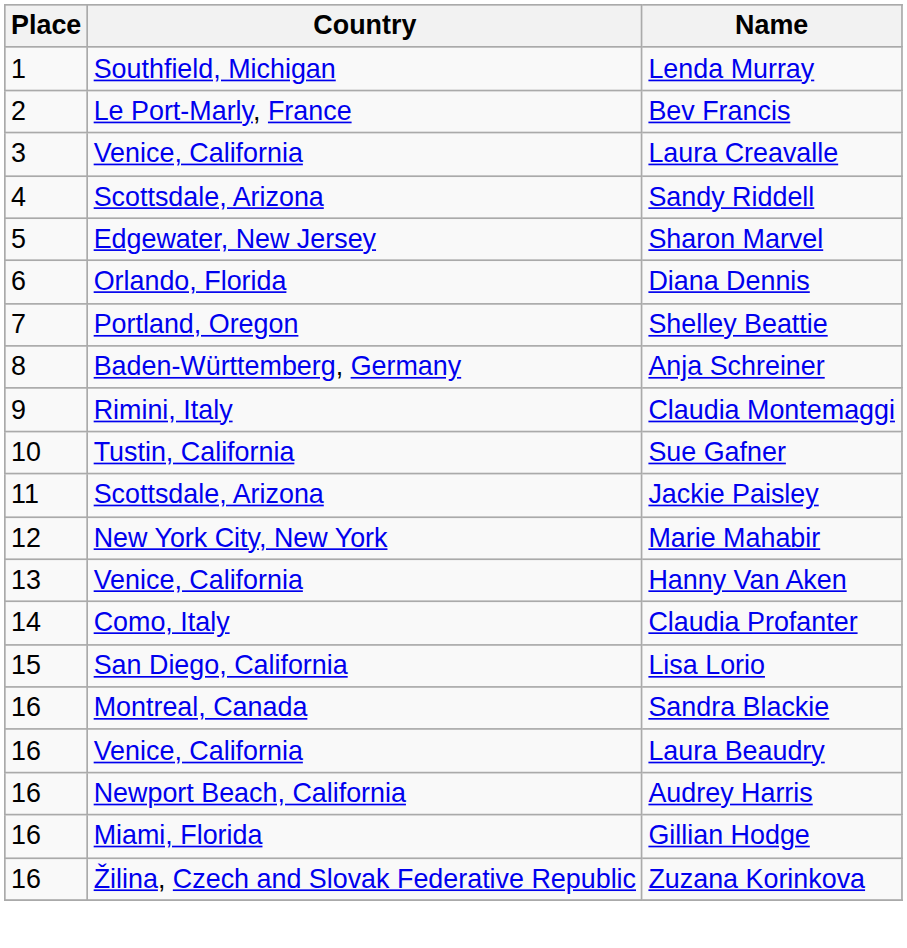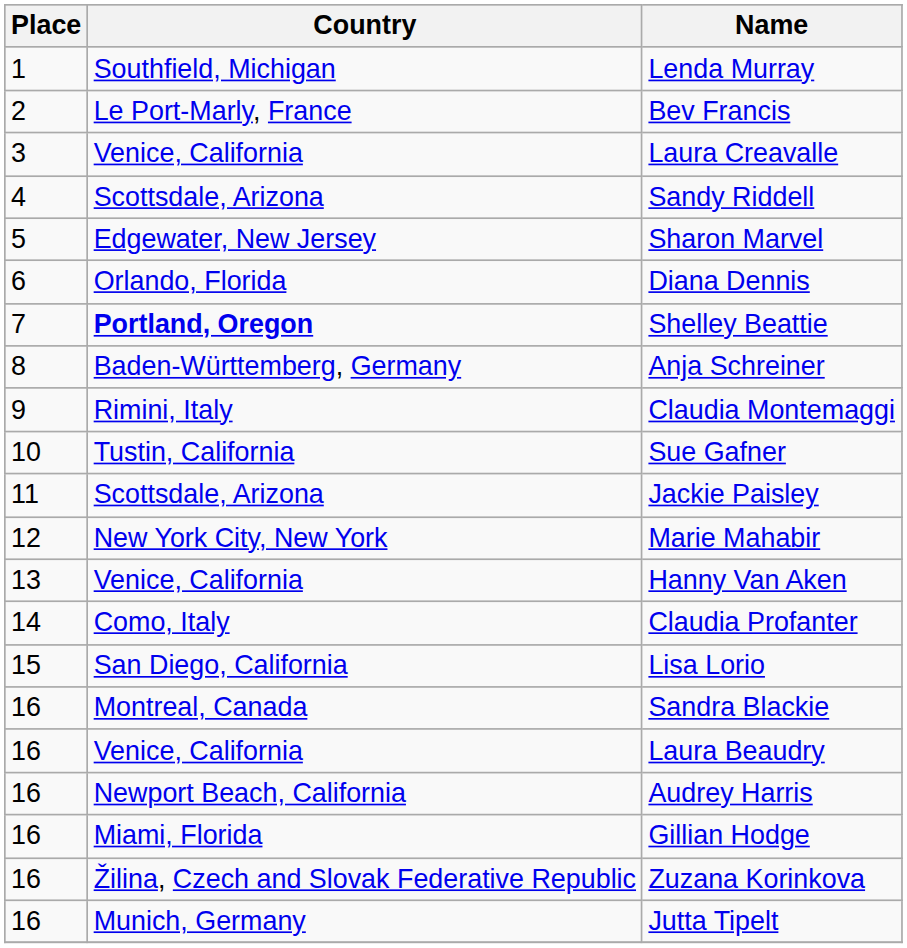 <table class="wikitable">
 <tr>
 <th>Place</th>
 <th>Country</th>
 <th>Name</th>
 </tr>
 <tr>
 <td>1</td>
 <td> <a href='#'>Southfield, Michigan</a></td>
 <td><a href='#'>Lenda Murray</a></td>
 </tr>
 <tr>
 <td>2</td>
 <td> <a href='#'>Le Port-Marly</a>, <a href='#'>France</a></td>
 <td><a href='#'>Bev Francis</a></td>
 </tr>
 <tr>
 <td>3</td>
 <td> <a href='#'>Venice, California</a></td>
 <td><a href='#'>Laura Creavalle</a></td>
 </tr>
 <tr>
 <td>4</td>
 <td> <a href='#'>Scottsdale, Arizona</a></td>
 <td><a href='#'>Sandy Riddell</a></td>
 </tr>
 <tr>
 <td>5</td>
 <td> <a href='#'>Edgewater, New Jersey</a></td>
 <td><a href='#'>Sharon Marvel</a></td>
 </tr>
 <tr>
 <td>6</td>
 <td> <a href='#'>Orlando, Florida</a></td>
 <td><a href='#'>Diana Dennis</a></td>
 </tr>
 <tr>
 <td>7</td>
-<td> <a href='#'>Portland, Oregon</a></td>
+<td><strong> <a href='#'>Portland, Oregon</a></strong></td>
 <td><a href='#'>Shelley Beattie</a></td>
 </tr>
 <tr>
 <td>8</td>
 <td> <a href='#'>Baden-Württemberg</a>, <a href='#'>Germany</a></td>
 <td><a href='#'>Anja Schreiner</a></td>
 </tr>
 <tr>
 <td>9</td>
 <td> <a href='#'>Rimini, Italy</a></td>
 <td><a href='#'>Claudia Montemaggi</a></td>
 </tr>
 <tr>
 <td>10</td>
 <td> <a href='#'>Tustin, California</a></td>
 <td><a href='#'>Sue Gafner</a></td>
 </tr>
 <tr>
 <td>11</td>
 <td> <a href='#'>Scottsdale, Arizona</a></td>
 <td><a href='#'>Jackie Paisley</a></td>
 </tr>
 <tr>
 <td>12</td>
 <td> <a href='#'>New York City, New York</a></td>
 <td><a href='#'>Marie Mahabir</a></td>
 </tr>
 <tr>
 <td>13</td>
 <td> <a href='#'>Venice, California</a></td>
 <td><a href='#'>Hanny Van Aken</a></td>
 </tr>
 <tr>
 <td>14</td>
 <td> <a href='#'>Como, Italy</a></td>
 <td><a href='#'>Claudia Profanter</a></td>
 </tr>
 <tr>
 <td>15</td>
 <td> <a href='#'>San Diego, California</a></td>
 <td><a href='#'>Lisa Lorio</a></td>
 </tr>
 <tr>
 <td>16</td>
 <td> <a href='#'>Montreal, Canada</a></td>
 <td><a href='#'>Sandra Blackie</a></td>
 </tr>
 <tr>
 <td>16</td>
 <td> <a href='#'>Venice, California</a></td>
 <td><a href='#'>Laura Beaudry</a></td>
 </tr>
 <tr>
 <td>16</td>
 <td> <a href='#'>Newport Beach, California</a></td>
 <td><a href='#'>Audrey Harris</a></td>
 </tr>
 <tr>
 <td>16</td>
 <td> <a href='#'>Miami, Florida</a></td>
 <td><a href='#'>Gillian Hodge</a></td>
 </tr>
 <tr>
 <td>16</td>
 <td> <a href='#'>Žilina</a>, <a href='#'>Czech and Slovak Federative Republic</a></td>
 <td><a href='#'>Zuzana Korinkova</a></td>
 </tr>
 <tr>
+<td>16</td>
+<td> <a href='#'>Munich, Germany</a></td>
+<td><a href='#'>Jutta Tipelt</a></td>
+</tr>
+<tr>
 </tr>
 </table>
